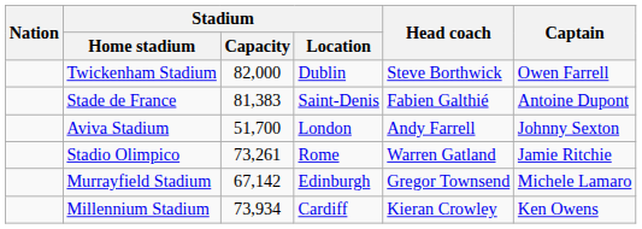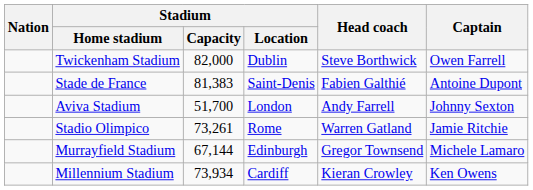 <table class="wikitable">
 <tr>
 <th rowspan="2">Nation</th>
 <th colspan="3">Stadium</th>
 <th rowspan="2">Head coach</th>
 <th rowspan="2">Captain</th>
 </tr>
 <tr>
 <th>Home stadium</th>
 <th>Capacity</th>
 <th>Location</th>
 </tr>
 <tr>
 <td></td>
 <td><a href='#'>Twickenham Stadium</a></td>
 <td align=center>82,000</td>
 <td><a href='#'>Dublin</a></td>
 <td> <a href='#'>Steve Borthwick</a></td>
 <td><a href='#'>Owen Farrell</a></td>
 </tr>
 <tr>
 <td></td>
 <td><a href='#'>Stade de France</a></td>
 <td align=center>81,383</td>
 <td><a href='#'>Saint-Denis</a></td>
 <td> <a href='#'>Fabien Galthié</a></td>
 <td><a href='#'>Antoine Dupont</a></td>
 </tr>
 <tr>
 <td></td>
 <td><a href='#'>Aviva Stadium</a></td>
 <td align=center>51,700</td>
 <td><a href='#'>London</a></td>
 <td> <a href='#'>Andy Farrell</a></td>
 <td><a href='#'>Johnny Sexton</a></td>
 </tr>
 <tr>
 <td></td>
 <td><a href='#'>Stadio Olimpico</a></td>
 <td align=center>73,261</td>
 <td><a href='#'>Rome</a></td>
 <td> <a href='#'>Warren Gatland</a></td>
 <td><a href='#'>Jamie Ritchie</a></td>
 </tr>
 <tr>
 <td></td>
 <td><a href='#'>Murrayfield Stadium</a></td>
-<td align=center>67,142</td>
+<td align=center>67,144</td>
 <td><a href='#'>Edinburgh</a></td>
 <td> <a href='#'>Gregor Townsend</a></td>
 <td><a href='#'>Michele Lamaro</a></td>
 </tr>
 <tr>
 <td></td>
 <td><a href='#'>Millennium Stadium</a></td>
 <td align=center>73,934</td>
 <td><a href='#'>Cardiff</a></td>
 <td> <a href='#'>Kieran Crowley</a></td>
 <td><a href='#'>Ken Owens</a></td>
 </tr>
 </table>
